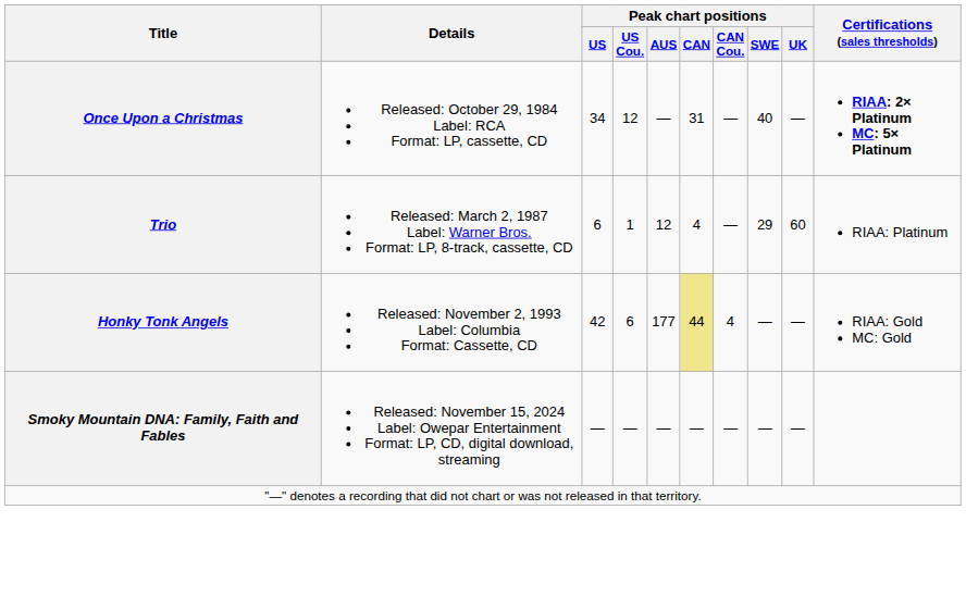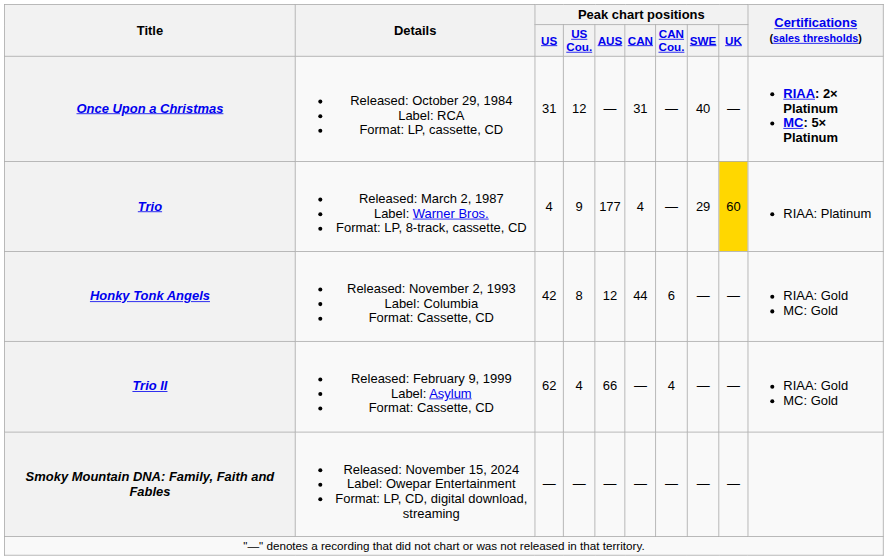 <table class="wikitable plainrowheaders" style="text-align:center;">
 <tr>
 <th rowspan="2" style="width:22em;">Title</th>
 <th rowspan="2" style="width:18em;">Details</th>
 <th colspan="7">Peak chart positions</th>
 <th rowspan="2" style="width:10em;"><a href='#'>Certifications</a><br><small>(<a href='#'>sales thresholds</a>)</small></th>
 </tr>
 <tr>
 <th scope="col" style="width:2em;font-size:90%;"><a href='#'>US</a><br></th>
 <th scope="col" style="width:2em;font-size:90%;"><a href='#'>US<br>Cou.</a><br></th>
 <th scope="col" style="width:2em;font-size:90%;"><a href='#'>AUS</a><br></th>
 <th scope="col" style="width:2em;font-size:90%;"><a href='#'>CAN</a><br></th>
 <th scope="col" style="width:2em;font-size:90%;"><a href='#'>CAN<br>Cou.</a><br></th>
 <th scope="col" style="width:2em;font-size:90%;"><a href='#'>SWE</a><br></th>
 <th scope="col" style="width:2em;font-size:90%;"><a href='#'>UK</a><br></th>
 </tr>
 <tr>
 <th scope="row"><em><a href='#'>Once Upon a Christmas</a></em><br></th>
 <td><br><ul><li>Released: October 29, 1984</li><li>Label: RCA</li><li>Format: LP, cassette, CD</li></ul></td>
-<td>34</td>
+<td>31</td>
 <td>12</td>
 <td>—</td>
 <td>31</td>
 <td>—</td>
 <td>40</td>
 <td>—</td>
 <td align="left"><strong><br><ul><li><a href='#'>RIAA</a>: 2× Platinum</li><li><a href='#'>MC</a>: 5× Platinum</li></ul></strong></td>
 </tr>
 <tr>
 <th scope="row"><em><a href='#'>Trio</a></em><br></th>
 <td><br><ul><li>Released: March 2, 1987</li><li>Label: <a href='#'>Warner Bros.</a></li><li>Format: LP, 8-track, cassette, CD</li></ul></td>
-<td>6</td>
-<td>1</td>
-<td>12</td>
+<td>4</td>
+<td>9</td>
+<td>177</td>
 <td>4</td>
 <td>—</td>
 <td>29</td>
-<td>60</td>
+<td style="background: gold;">60</td>
 <td align="left"><br><ul><li>RIAA: Platinum</li></ul></td>
 </tr>
 <tr>
 <th scope="row"><em><a href='#'>Honky Tonk Angels</a></em><br></th>
 <td><br><ul><li>Released: November 2, 1993</li><li>Label: Columbia</li><li>Format: Cassette, CD</li></ul></td>
 <td>42</td>
+<td>8</td>
+<td>12</td>
+<td>44</td>
 <td>6</td>
-<td>177</td>
-<td style="background: khaki;">44</td>
+<td>—</td>
+<td>—</td>
+<td align="left"><br><ul><li>RIAA: Gold</li><li>MC: Gold</li></ul></td>
+</tr>
+<tr>
+<th scope="row"><em><a href='#'>Trio II</a></em><br></th>
+<td><br><ul><li>Released: February 9, 1999</li><li>Label: <a href='#'>Asylum</a></li><li>Format: Cassette, CD</li></ul></td>
+<td>62</td>
+<td>4</td>
+<td>66</td>
+<td>—</td>
 <td>4</td>
 <td>—</td>
 <td>—</td>
 <td align="left"><br><ul><li>RIAA: Gold</li><li>MC: Gold</li></ul></td>
 </tr>
 <tr>
 <th scope="row"><em>Smoky Mountain DNA: Family, Faith and Fables</em><br></th>
 <td><br><ul><li>Released: November 15, 2024</li><li>Label: Owepar Entertainment</li><li>Format: LP, CD, digital download, streaming</li></ul></td>
 <td>—</td>
 <td>—</td>
 <td>—</td>
 <td>—</td>
 <td>—</td>
 <td>—</td>
 <td>—</td>
 <td></td>
 </tr>
 <tr>
 <td colspan="10" style="font-size:90%">"—" denotes a recording that did not chart or was not released in that territory.</td>
 </tr>
 </table>
